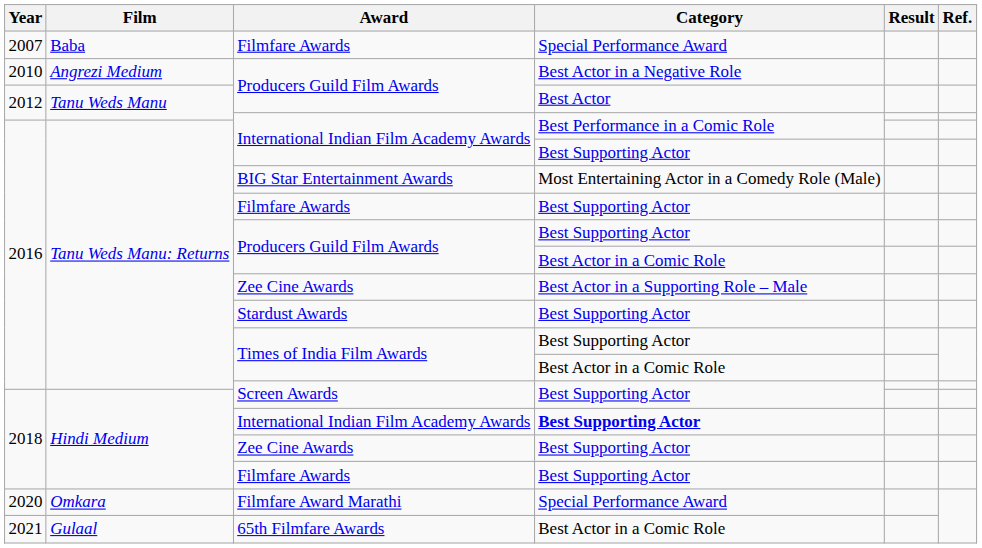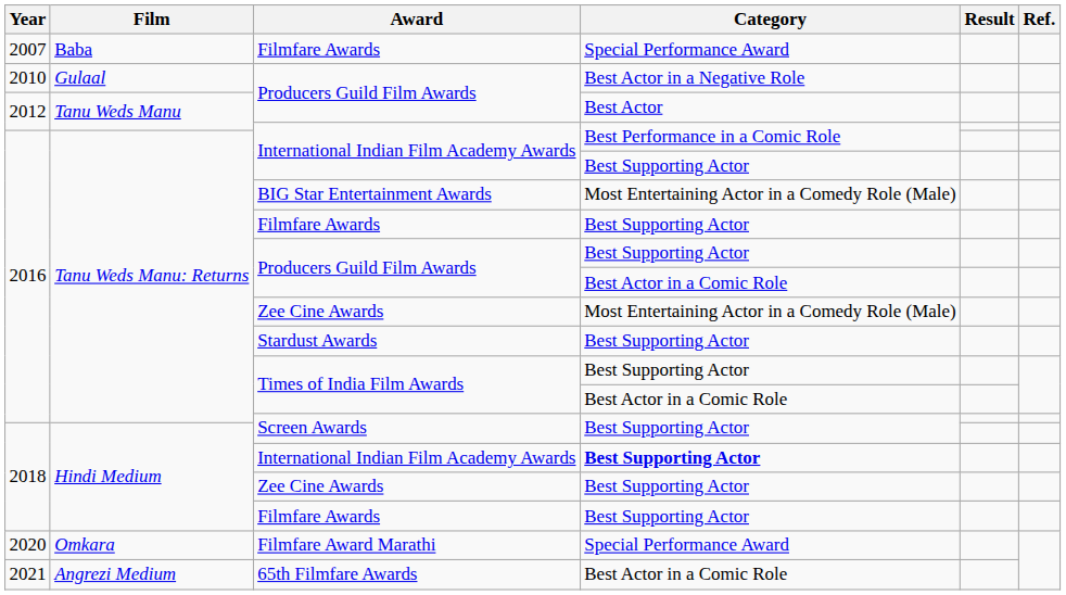 <table class="wikitable sortable">
 <tr>
 <th>Year</th>
 <th>Film</th>
 <th>Award</th>
 <th>Category</th>
 <th>Result</th>
 <th>Ref.</th>
 </tr>
 <tr>
 <td>2007</td>
 <td><a href='#'>Baba</a></td>
 <td><a href='#'>Filmfare Awards</a></td>
 <td><a href='#'>Special Performance Award</a></td>
 <td></td>
 <td></td>
 </tr>
 <tr>
 <td>2010</td>
-<td><em><a href='#'>Angrezi Medium</a></em></td>
+<td><em><a href='#'>Gulaal</a></em></td>
 <td rowspan="2"><a href='#'>Producers Guild Film Awards</a></td>
 <td><a href='#'>Best Actor in a Negative Role</a></td>
 <td></td>
 <td></td>
 </tr>
 <tr>
 <td rowspan="2">2012</td>
 <td rowspan="2"><em><a href='#'>Tanu Weds Manu</a></em></td>
 <td><a href='#'>Best Actor</a></td>
 <td></td>
 <td></td>
 </tr>
 <tr>
 <td rowspan="3"><a href='#'>International Indian Film Academy Awards</a></td>
 <td rowspan="2"><a href='#'>Best Performance in a Comic Role</a></td>
 <td></td>
 <td></td>
 </tr>
 <tr>
 <td rowspan="11">2016</td>
 <td rowspan="11"><em><a href='#'>Tanu Weds Manu: Returns</a></em></td>
 <td></td>
 <td></td>
 </tr>
 <tr>
 <td><a href='#'>Best Supporting Actor</a></td>
 <td></td>
 <td></td>
 </tr>
 <tr>
 <td><a href='#'>BIG Star Entertainment Awards</a></td>
 <td>Most Entertaining Actor in a Comedy Role (Male)</td>
 <td></td>
 <td></td>
 </tr>
 <tr>
 <td><a href='#'>Filmfare Awards</a></td>
 <td><a href='#'>Best Supporting Actor</a></td>
 <td></td>
 <td></td>
 </tr>
 <tr>
 <td rowspan="2"><a href='#'>Producers Guild Film Awards</a></td>
 <td><a href='#'>Best Supporting Actor</a></td>
 <td></td>
 <td></td>
 </tr>
 <tr>
 <td><a href='#'>Best Actor in a Comic Role</a></td>
 <td></td>
 <td></td>
 </tr>
 <tr>
 <td><a href='#'>Zee Cine Awards</a></td>
-<td><a href='#'>Best Actor in a Supporting Role – Male</a></td>
+<td>Most Entertaining Actor in a Comedy Role (Male)</td>
 <td></td>
 <td></td>
 </tr>
 <tr>
 <td><a href='#'>Stardust Awards</a></td>
 <td><a href='#'>Best Supporting Actor</a></td>
 <td></td>
 <td></td>
 </tr>
 <tr>
 <td rowspan="2"><a href='#'>Times of India Film Awards</a></td>
 <td>Best Supporting Actor</td>
 <td></td>
 <td rowspan="2"></td>
 </tr>
 <tr>
 <td>Best Actor in a Comic Role</td>
 <td></td>
 </tr>
 <tr>
 <td rowspan="2"><a href='#'>Screen Awards</a></td>
 <td rowspan="2"><a href='#'>Best Supporting Actor</a></td>
 <td></td>
 <td></td>
 </tr>
 <tr>
 <td rowspan="4">2018</td>
 <td rowspan="4"><em><a href='#'>Hindi Medium</a></em></td>
 <td></td>
 <td></td>
 </tr>
 <tr>
 <td><a href='#'>International Indian Film Academy Awards</a></td>
 <td><strong><a href='#'>Best Supporting Actor</a></strong></td>
 <td></td>
 <td></td>
 </tr>
 <tr>
 <td><a href='#'>Zee Cine Awards</a></td>
 <td><a href='#'>Best Supporting Actor</a></td>
 <td></td>
 <td></td>
 </tr>
 <tr>
 <td><a href='#'>Filmfare Awards</a></td>
 <td><a href='#'>Best Supporting Actor</a></td>
 <td></td>
 <td></td>
 </tr>
 <tr>
 <td>2020</td>
 <td><em><a href='#'>Omkara</a></em></td>
 <td><a href='#'>Filmfare Award Marathi</a></td>
 <td><a href='#'>Special Performance Award</a></td>
 <td></td>
 </tr>
 <tr>
 <td>2021</td>
-<td><em><a href='#'>Gulaal</a></em></td>
+<td><em><a href='#'>Angrezi Medium</a></em></td>
 <td><a href='#'>65th Filmfare Awards</a></td>
 <td>Best Actor in a Comic Role</td>
 <td></td>
 </tr>
 </table>
